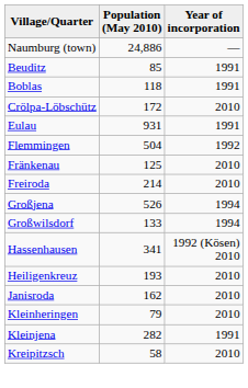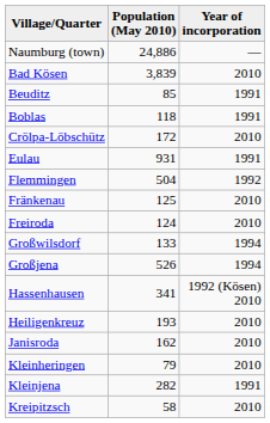 <table class="wikitable">
 <tr>
 <th style="background:#efefef; text-align:center;">Village/Quarter</th>
 <th style="background:#efefef; text-align:center;">Population<br>(May 2010)</th>
 <th style="background:#efefef; text-align:center;">Year of<br>incorporation</th>
 </tr>
 <tr>
 <td>Naumburg (town)</td>
 <td align="right">24,886</td>
 <td align="right">—</td>
+</tr>
+<tr>
+<td><a href='#'>Bad Kösen</a></td>
+<td align="right">3,839</td>
+<td align="right">2010</td>
 </tr>
 <tr>
 <td><a href='#'>Beuditz</a></td>
 <td align="right">85</td>
 <td align="right">1991</td>
 </tr>
 <tr>
 <td><a href='#'>Boblas</a></td>
 <td align="right">118</td>
 <td align="right">1991</td>
 </tr>
 <tr>
 <td><a href='#'>Crölpa-Löbschütz</a></td>
 <td align="right">172</td>
 <td align="right">2010</td>
 </tr>
 <tr>
 <td><a href='#'>Eulau</a></td>
 <td align="right">931</td>
 <td align="right">1991</td>
 </tr>
 <tr>
 <td><a href='#'>Flemmingen</a></td>
 <td align="right">504</td>
 <td align="right">1992</td>
 </tr>
 <tr>
 <td><a href='#'>Fränkenau</a></td>
 <td align="right">125</td>
 <td align="right">2010</td>
 </tr>
 <tr>
 <td><a href='#'>Freiroda</a></td>
-<td align="right">214</td>
+<td align="right">124</td>
 <td align="right">2010</td>
+</tr>
+<tr>
+<td><a href='#'>Großwilsdorf</a></td>
+<td align="right">133</td>
+<td align="right">1994</td>
 </tr>
 <tr>
 <td><a href='#'>Großjena</a></td>
 <td align="right">526</td>
-<td align="right">1994</td>
-</tr>
-<tr>
-<td><a href='#'>Großwilsdorf</a></td>
-<td align="right">133</td>
 <td align="right">1994</td>
 </tr>
 <tr>
 <td><a href='#'>Hassenhausen</a></td>
 <td align="right">341</td>
 <td align="right">1992 (Kösen)<br>2010</td>
 </tr>
 <tr>
 <td><a href='#'>Heiligenkreuz</a></td>
 <td align="right">193</td>
 <td align="right">2010</td>
 </tr>
 <tr>
 <td><a href='#'>Janisroda</a></td>
 <td align="right">162</td>
 <td align="right">2010</td>
 </tr>
 <tr>
 <td><a href='#'>Kleinheringen</a></td>
 <td align="right">79</td>
 <td align="right">2010</td>
 </tr>
 <tr>
 <td><a href='#'>Kleinjena</a></td>
 <td align="right">282</td>
 <td align="right">1991</td>
 </tr>
 <tr>
 <td><a href='#'>Kreipitzsch</a></td>
 <td align="right">58</td>
 <td align="right">2010</td>
 </tr>
 </table>
